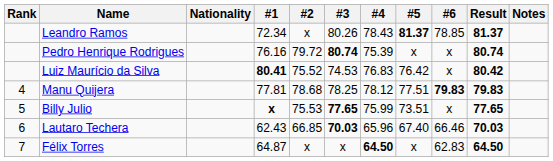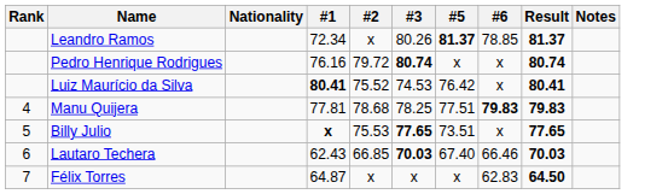 <table class="wikitable sortable" style="text-align:center">
 <tr>
 <th>Rank</th>
 <th>Name</th>
 <th>Nationality</th>
 <th>#1</th>
 <th>#2</th>
 <th>#3</th>
-<th>#4</th>
 <th>#5</th>
 <th>#6</th>
 <th>Result</th>
 <th>Notes</th>
 </tr>
 <tr>
 <td></td>
 <td align=left><a href='#'>Leandro Ramos</a></td>
 <td align=left></td>
 <td>72.34</td>
 <td>x</td>
 <td>80.26</td>
-<td>78.43</td>
 <td><strong>81.37</strong></td>
 <td>78.85</td>
 <td><strong>81.37</strong></td>
 <td></td>
 </tr>
 <tr>
 <td></td>
 <td align=left><a href='#'>Pedro Henrique Rodrigues</a></td>
 <td align=left></td>
 <td>76.16</td>
 <td>79.72</td>
 <td><strong>80.74</strong></td>
-<td>75.39</td>
 <td>x</td>
 <td>x</td>
 <td><strong>80.74</strong></td>
 <td><strong></strong></td>
 </tr>
 <tr>
 <td></td>
 <td align=left><a href='#'>Luiz Maurício da Silva</a></td>
 <td align=left></td>
 <td><strong>80.41</strong></td>
 <td>75.52</td>
 <td>74.53</td>
-<td>76.83</td>
 <td>76.42</td>
 <td>x</td>
-<td><strong>80.42</strong></td>
+<td><strong>80.41</strong></td>
 <td><strong></strong></td>
 </tr>
 <tr>
 <td>4</td>
 <td align=left><a href='#'>Manu Quijera</a></td>
 <td align=left></td>
 <td>77.81</td>
 <td>78.68</td>
 <td>78.25</td>
-<td>78.12</td>
 <td>77.51</td>
 <td><strong>79.83</strong></td>
 <td><strong>79.83</strong></td>
 <td><strong></strong></td>
 </tr>
 <tr>
 <td>5</td>
 <td align=left><a href='#'>Billy Julio</a></td>
 <td align=left></td>
 <td><strong>x</strong></td>
 <td>75.53</td>
 <td><strong>77.65</strong></td>
-<td>75.99</td>
 <td>73.51</td>
 <td>x</td>
 <td><strong>77.65</strong></td>
 <td></td>
 </tr>
 <tr>
 <td>6</td>
 <td align=left><a href='#'>Lautaro Techera</a></td>
 <td align=left></td>
 <td>62.43</td>
 <td>66.85</td>
 <td><strong>70.03</strong></td>
-<td>65.96</td>
 <td>67.40</td>
 <td>66.46</td>
 <td><strong>70.03</strong></td>
 <td><strong></strong></td>
 </tr>
 <tr>
 <td>7</td>
 <td align=left><a href='#'>Félix Torres</a></td>
 <td align=left></td>
 <td>64.87</td>
 <td>x</td>
 <td>x</td>
-<td><strong>64.50</strong></td>
 <td>x</td>
 <td>62.83</td>
 <td><strong>64.50</strong></td>
 <td></td>
 </tr>
 </table>
